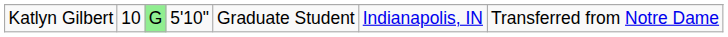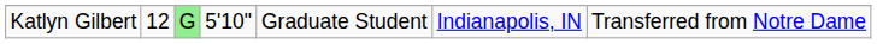 <table class="wikitable sortable" style="text-align: center">
 <tr align=center>
 </tr>
 <tr>
 <td>Katlyn Gilbert</td>
-<td>10</td>
+<td>12</td>
 <td style="background: lightgreen;">G</td>
 <td>5'10"</td>
 <td>Graduate Student</td>
 <td><a href='#'>Indianapolis, IN</a></td>
 <td>Transferred from <a href='#'>Notre Dame</a></td>
 </tr>
 </table>
